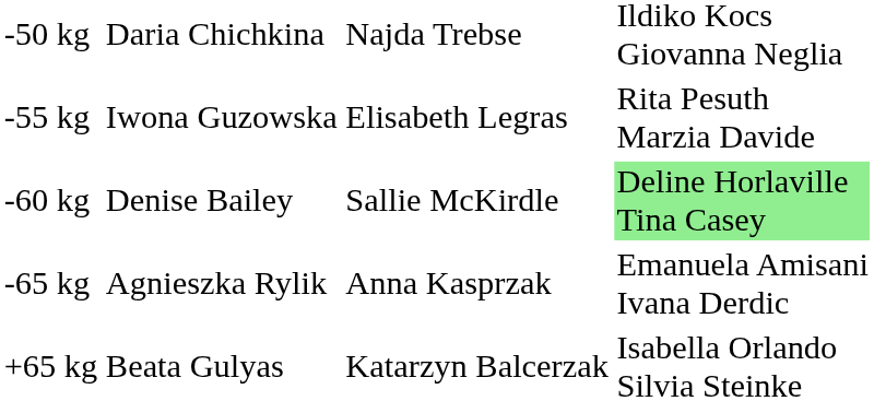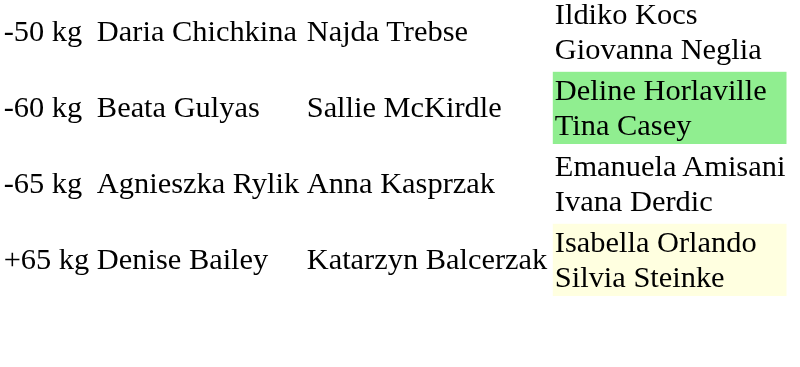 <table>
 <tr>
 <td>-50 kg</td>
 <td>Daria Chichkina </td>
 <td>Najda Trebse </td>
 <td>Ildiko Kocs <br>Giovanna Neglia </td>
 </tr>
 <tr>
-<td>-55 kg</td>
-<td>Iwona Guzowska </td>
-<td>Elisabeth Legras </td>
-<td>Rita Pesuth <br>Marzia Davide </td>
-</tr>
-<tr>
 <td>-60 kg</td>
-<td>Denise Bailey </td>
+<td>Beata Gulyas </td>
 <td>Sallie McKirdle </td>
 <td style="background: lightgreen;">Deline Horlaville <br>Tina Casey </td>
 </tr>
 <tr>
 <td>-65 kg</td>
 <td>Agnieszka Rylik </td>
 <td>Anna Kasprzak </td>
 <td>Emanuela Amisani <br>Ivana Derdic </td>
 </tr>
 <tr>
 <td>+65 kg</td>
-<td>Beata Gulyas </td>
+<td>Denise Bailey </td>
 <td>Katarzyn Balcerzak </td>
-<td>Isabella Orlando <br>Silvia Steinke </td>
+<td style="background: lightyellow;">Isabella Orlando <br>Silvia Steinke </td>
 </tr>
 <tr>
 </tr>
 </table>
